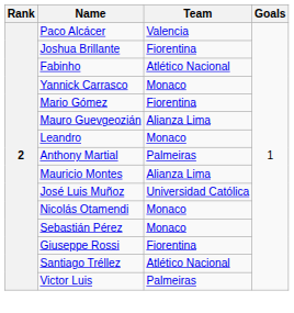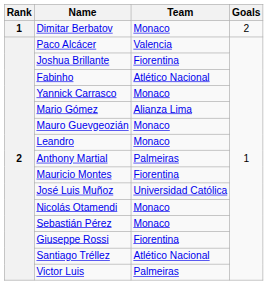 <table class="wikitable" style="text-align: center;">
 <tr>
 <th>Rank</th>
 <th>Name</th>
 <th>Team</th>
 <th>Goals</th>
+</tr>
+<tr>
+<th>1</th>
+<td align="left"> <a href='#'>Dimitar Berbatov</a></td>
+<td align="left"> <a href='#'>Monaco</a></td>
+<td>2</td>
 </tr>
 <tr>
 <th rowspan="15">2</th>
 <td align="left"> <a href='#'>Paco Alcácer</a></td>
 <td align="left"> <a href='#'>Valencia</a></td>
 <td rowspan="15">1</td>
 </tr>
 <tr>
 <td align="left"> <a href='#'>Joshua Brillante</a></td>
 <td align="left"> <a href='#'>Fiorentina</a></td>
 </tr>
 <tr>
 <td align="left"> <a href='#'>Fabinho</a></td>
 <td align="left"> <a href='#'>Atlético Nacional</a></td>
 </tr>
 <tr>
 <td align="left"> <a href='#'>Yannick Carrasco</a></td>
 <td align="left"> <a href='#'>Monaco</a></td>
 </tr>
 <tr>
 <td align="left"> <a href='#'>Mario Gómez</a></td>
-<td align="left"> <a href='#'>Fiorentina</a></td>
+<td align="left"> <a href='#'>Alianza Lima</a></td>
 </tr>
 <tr>
 <td align="left"> <a href='#'>Mauro Guevgeozián</a></td>
-<td align="left"> <a href='#'>Alianza Lima</a></td>
+<td align="left"> <a href='#'>Monaco</a></td>
 </tr>
 <tr>
 <td align="left"> <a href='#'>Leandro</a></td>
 <td align="left"> <a href='#'>Monaco</a></td>
 </tr>
 <tr>
 <td align="left"> <a href='#'>Anthony Martial</a></td>
 <td align="left"> <a href='#'>Palmeiras</a></td>
 </tr>
 <tr>
 <td align="left"> <a href='#'>Mauricio Montes</a></td>
-<td align="left"> <a href='#'>Alianza Lima</a></td>
+<td align="left"> <a href='#'>Fiorentina</a></td>
 </tr>
 <tr>
 <td align="left"> <a href='#'>José Luis Muñoz</a></td>
 <td align="left"> <a href='#'>Universidad Católica</a></td>
 </tr>
 <tr>
 <td align="left"> <a href='#'>Nicolás Otamendi</a></td>
 <td align="left"> <a href='#'>Monaco</a></td>
 </tr>
 <tr>
 <td align="left"> <a href='#'>Sebastián Pérez</a></td>
 <td align="left"> <a href='#'>Monaco</a></td>
 </tr>
 <tr>
 <td align="left"> <a href='#'>Giuseppe Rossi</a></td>
 <td align="left"> <a href='#'>Fiorentina</a></td>
 </tr>
 <tr>
 <td align="left"> <a href='#'>Santiago Tréllez</a></td>
 <td align="left"> <a href='#'>Atlético Nacional</a></td>
 </tr>
 <tr>
 <td align="left"> <a href='#'>Victor Luis</a></td>
 <td align="left"> <a href='#'>Palmeiras</a></td>
 </tr>
 </table>
